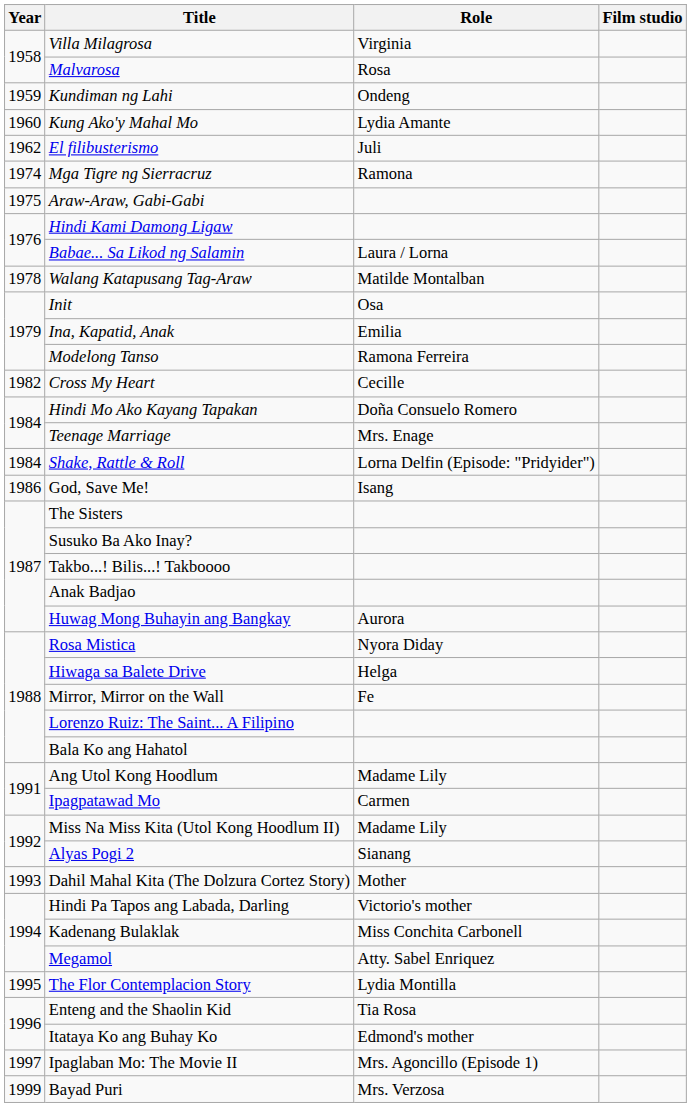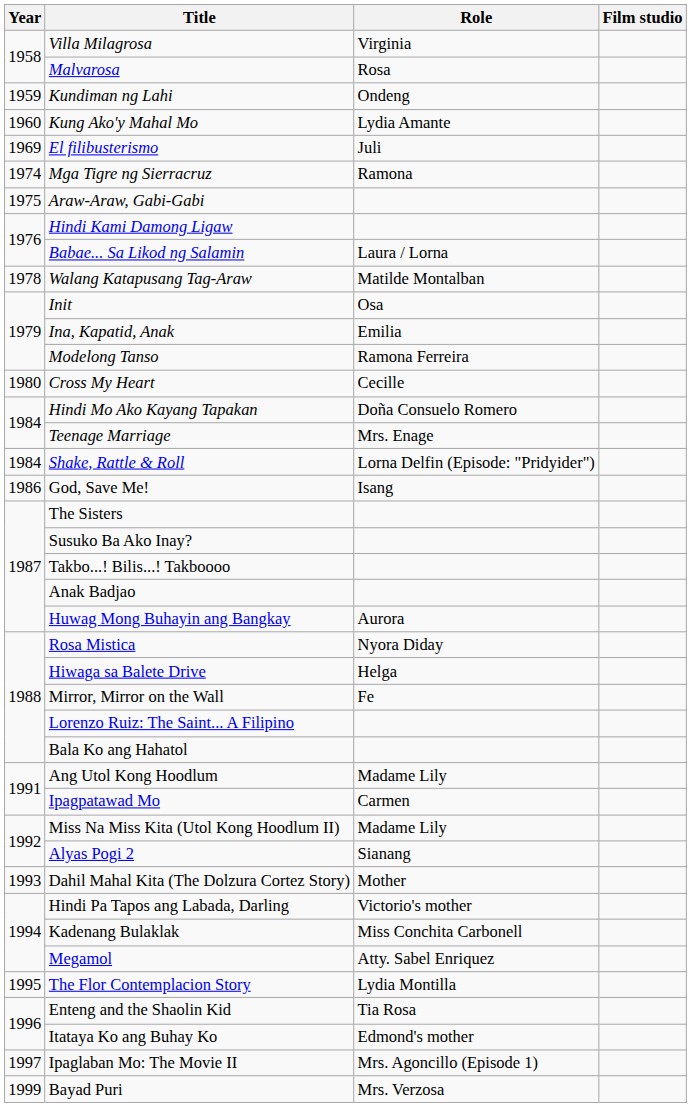 <table class="wikitable">
 <tr>
 <th>Year</th>
 <th>Title</th>
 <th>Role</th>
 <th>Film studio</th>
 </tr>
 <tr>
 <td rowspan="2">1958</td>
 <td><em>Villa Milagrosa</em></td>
 <td>Virginia</td>
 <td> </td>
 </tr>
 <tr>
 <td><em><a href='#'>Malvarosa</a></em></td>
 <td>Rosa</td>
 <td> </td>
 </tr>
 <tr>
 <td>1959</td>
 <td><em>Kundiman ng Lahi</em></td>
 <td>Ondeng</td>
 <td> </td>
 </tr>
 <tr>
 <td>1960</td>
 <td><em>Kung Ako'y Mahal Mo</em></td>
 <td>Lydia Amante</td>
 <td> </td>
 </tr>
 <tr>
-<td>1962</td>
+<td>1969</td>
 <td><em><a href='#'>El filibusterismo</a></em></td>
 <td>Juli</td>
 <td> </td>
 </tr>
 <tr>
 <td>1974</td>
 <td><em>Mga Tigre ng Sierracruz</em></td>
 <td>Ramona</td>
 <td> </td>
 </tr>
 <tr>
 <td>1975</td>
 <td><em>Araw-Araw, Gabi-Gabi</em></td>
 <td></td>
 <td> </td>
 </tr>
 <tr>
 <td rowspan="2">1976</td>
 <td><em><a href='#'>Hindi Kami Damong Ligaw</a></em></td>
 <td></td>
 <td> </td>
 </tr>
 <tr>
 <td><em><a href='#'>Babae... Sa Likod ng Salamin</a></em></td>
 <td>Laura / Lorna</td>
 <td> </td>
 </tr>
 <tr>
 <td>1978</td>
 <td><em>Walang Katapusang Tag-Araw</em></td>
 <td>Matilde Montalban</td>
 <td> </td>
 </tr>
 <tr>
 <td rowspan="3">1979</td>
 <td><em>Init</em></td>
 <td>Osa</td>
 <td> </td>
 </tr>
 <tr>
 <td><em>Ina, Kapatid, Anak</em></td>
 <td>Emilia</td>
 <td> </td>
 </tr>
 <tr>
 <td><em>Modelong Tanso</em></td>
 <td>Ramona Ferreira</td>
 <td> </td>
 </tr>
 <tr>
-<td>1982</td>
+<td>1980</td>
 <td><em>Cross My Heart</em></td>
 <td>Cecille</td>
 <td> </td>
 </tr>
 <tr>
 <td rowspan="2">1984</td>
 <td><em>Hindi Mo Ako Kayang Tapakan</em></td>
 <td>Doña Consuelo Romero</td>
 <td> </td>
 </tr>
 <tr>
 <td><em>Teenage Marriage</em></td>
 <td>Mrs. Enage</td>
 <td> </td>
 </tr>
 <tr>
 <td>1984</td>
 <td><em><a href='#'>Shake, Rattle & Roll</a></td>
 <td>Lorna Delfin (Episode: "Pridyider")</td>
 <td> </td>
 </tr>
 <tr>
 <td>1986</td>
 <td></em>God, Save Me!<em></td>
 <td>Isang</td>
 <td> </td>
 </tr>
 <tr>
 <td rowspan="5">1987</td>
 <td></em>The Sisters<em></td>
 <td></td>
 <td> </td>
 </tr>
 <tr>
 <td></em>Susuko Ba Ako Inay?<em></td>
 <td></td>
 <td> </td>
 </tr>
 <tr>
 <td></em>Takbo...! Bilis...! Takboooo<em></td>
 <td></td>
 <td> </td>
 </tr>
 <tr>
 <td></em>Anak Badjao<em></td>
 <td></td>
 <td> </td>
 </tr>
 <tr>
 <td></em><a href='#'>Huwag Mong Buhayin ang Bangkay</a><em></td>
 <td>Aurora</td>
 <td> </td>
 </tr>
 <tr>
 <td rowspan="5">1988</td>
 <td></em><a href='#'>Rosa Mistica</a><em></td>
 <td>Nyora Diday</td>
 <td></td>
 </tr>
 <tr>
 <td></em><a href='#'>Hiwaga sa Balete Drive</a><em></td>
 <td>Helga</td>
 <td> </td>
 </tr>
 <tr>
 <td></em>Mirror, Mirror on the Wall<em></td>
 <td>Fe</td>
 <td> </td>
 </tr>
 <tr>
 <td></em><a href='#'>Lorenzo Ruiz: The Saint... A Filipino</a><em></td>
 <td></td>
 <td> </td>
 </tr>
 <tr>
 <td></em>Bala Ko ang Hahatol<em></td>
 <td></td>
 <td> </td>
 </tr>
 <tr>
 <td rowspan="2">1991</td>
 <td></em>Ang Utol Kong Hoodlum<em></td>
 <td>Madame Lily</td>
 <td> </td>
 </tr>
 <tr>
 <td></em><a href='#'>Ipagpatawad Mo</a><em></td>
 <td>Carmen</td>
 <td> </td>
 </tr>
 <tr>
 <td rowspan="2">1992</td>
 <td></em>Miss Na Miss Kita (Utol Kong Hoodlum II)<em></td>
 <td>Madame Lily</td>
 <td> </td>
 </tr>
 <tr>
 <td></em><a href='#'>Alyas Pogi 2</a><em></td>
 <td>Sianang</td>
 <td> </td>
 </tr>
 <tr>
 <td>1993</td>
 <td></em>Dahil Mahal Kita (The Dolzura Cortez Story)<em></td>
 <td>Mother</td>
 <td> </td>
 </tr>
 <tr>
 <td rowspan="3">1994</td>
 <td></em>Hindi Pa Tapos ang Labada, Darling<em></td>
 <td>Victorio's mother</td>
 <td> </td>
 </tr>
 <tr>
 <td></em>Kadenang Bulaklak<em></td>
 <td>Miss Conchita Carbonell</td>
 <td> </td>
 </tr>
 <tr>
 <td></em><a href='#'>Megamol</a><em></td>
 <td>Atty. Sabel Enriquez</td>
 <td> </td>
 </tr>
 <tr>
 <td>1995</td>
 <td></em><a href='#'>The Flor Contemplacion Story</a><em></td>
 <td>Lydia Montilla</td>
 <td> </td>
 </tr>
 <tr>
 <td rowspan="2">1996</td>
 <td></em>Enteng and the Shaolin Kid<em></td>
 <td>Tia Rosa</td>
 <td> </td>
 </tr>
 <tr>
 <td></em>Itataya Ko ang Buhay Ko<em></td>
 <td>Edmond's mother</td>
 <td> </td>
 </tr>
 <tr>
 <td>1997</td>
 <td></em>Ipaglaban Mo: The Movie II<em></td>
 <td>Mrs. Agoncillo (Episode 1)</td>
 <td> </td>
 </tr>
 <tr>
 <td>1999</td>
 <td></em>Bayad Puri<em></td>
 <td>Mrs. Verzosa</td>
 <td> </td>
 </tr>
 </table>
